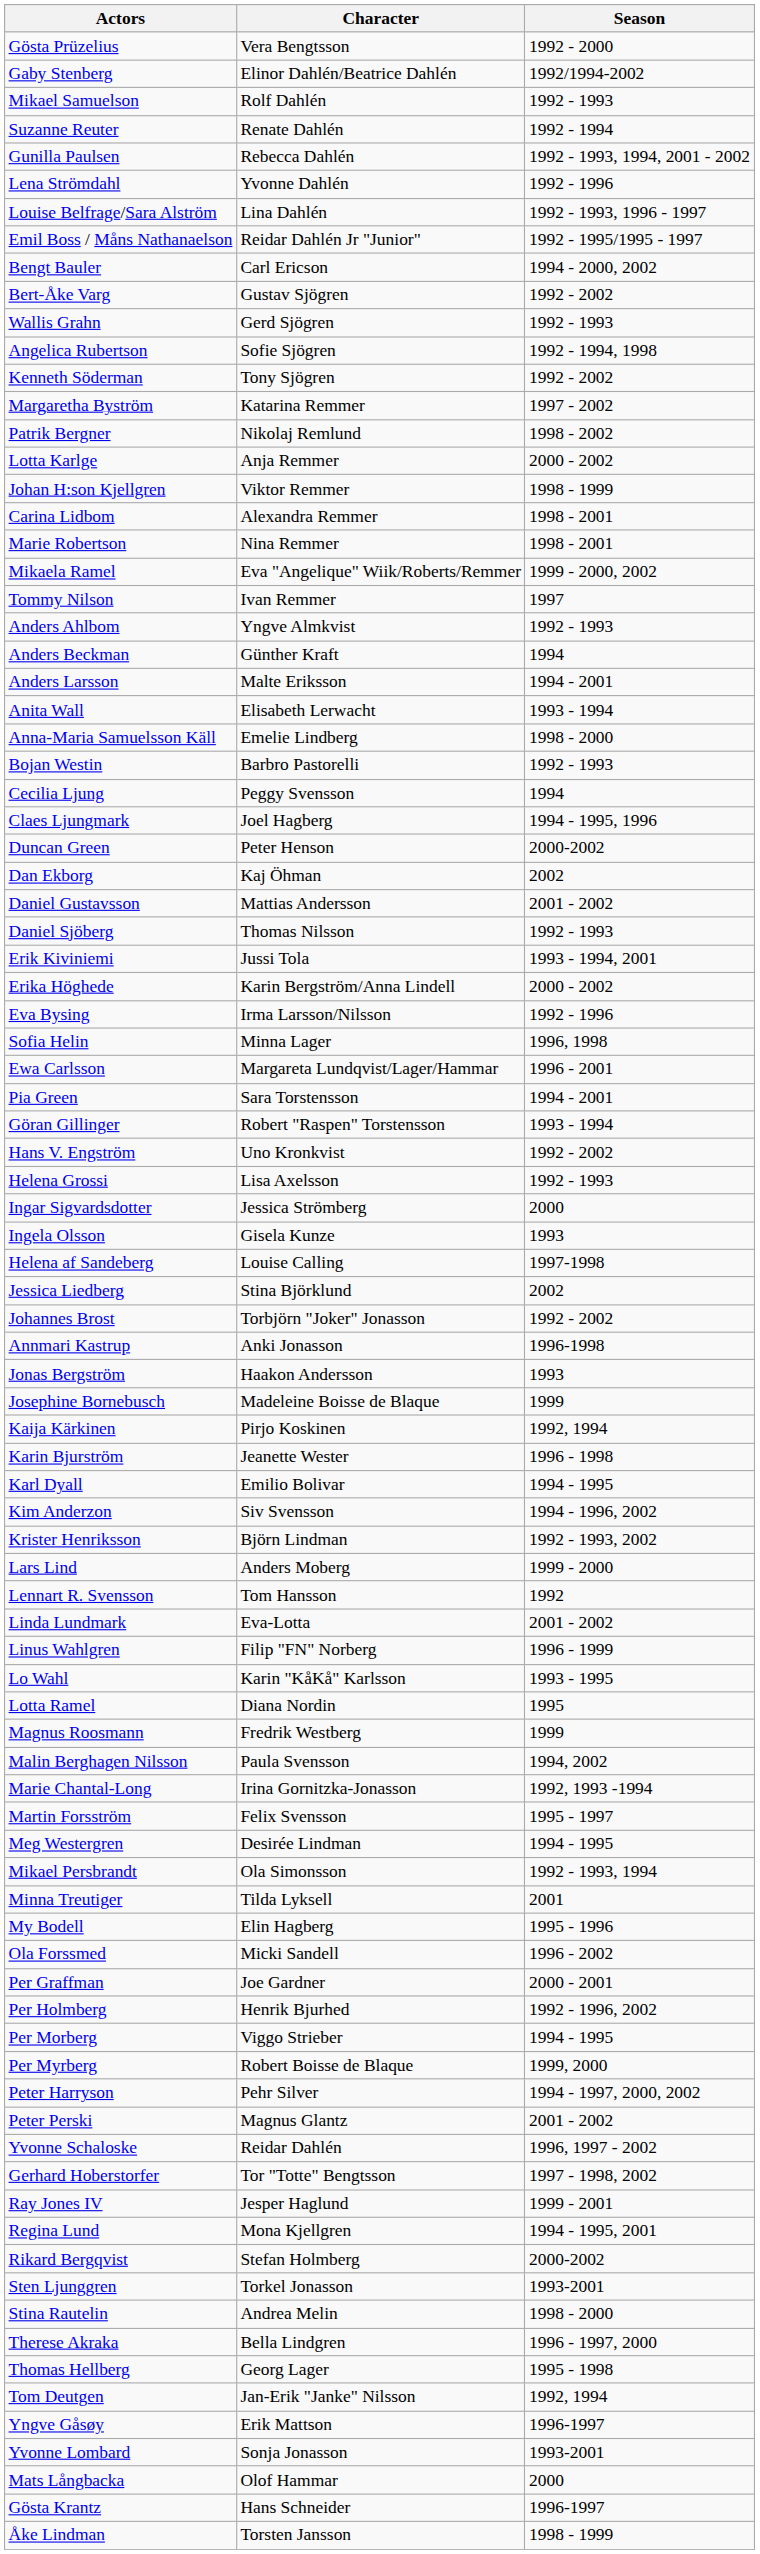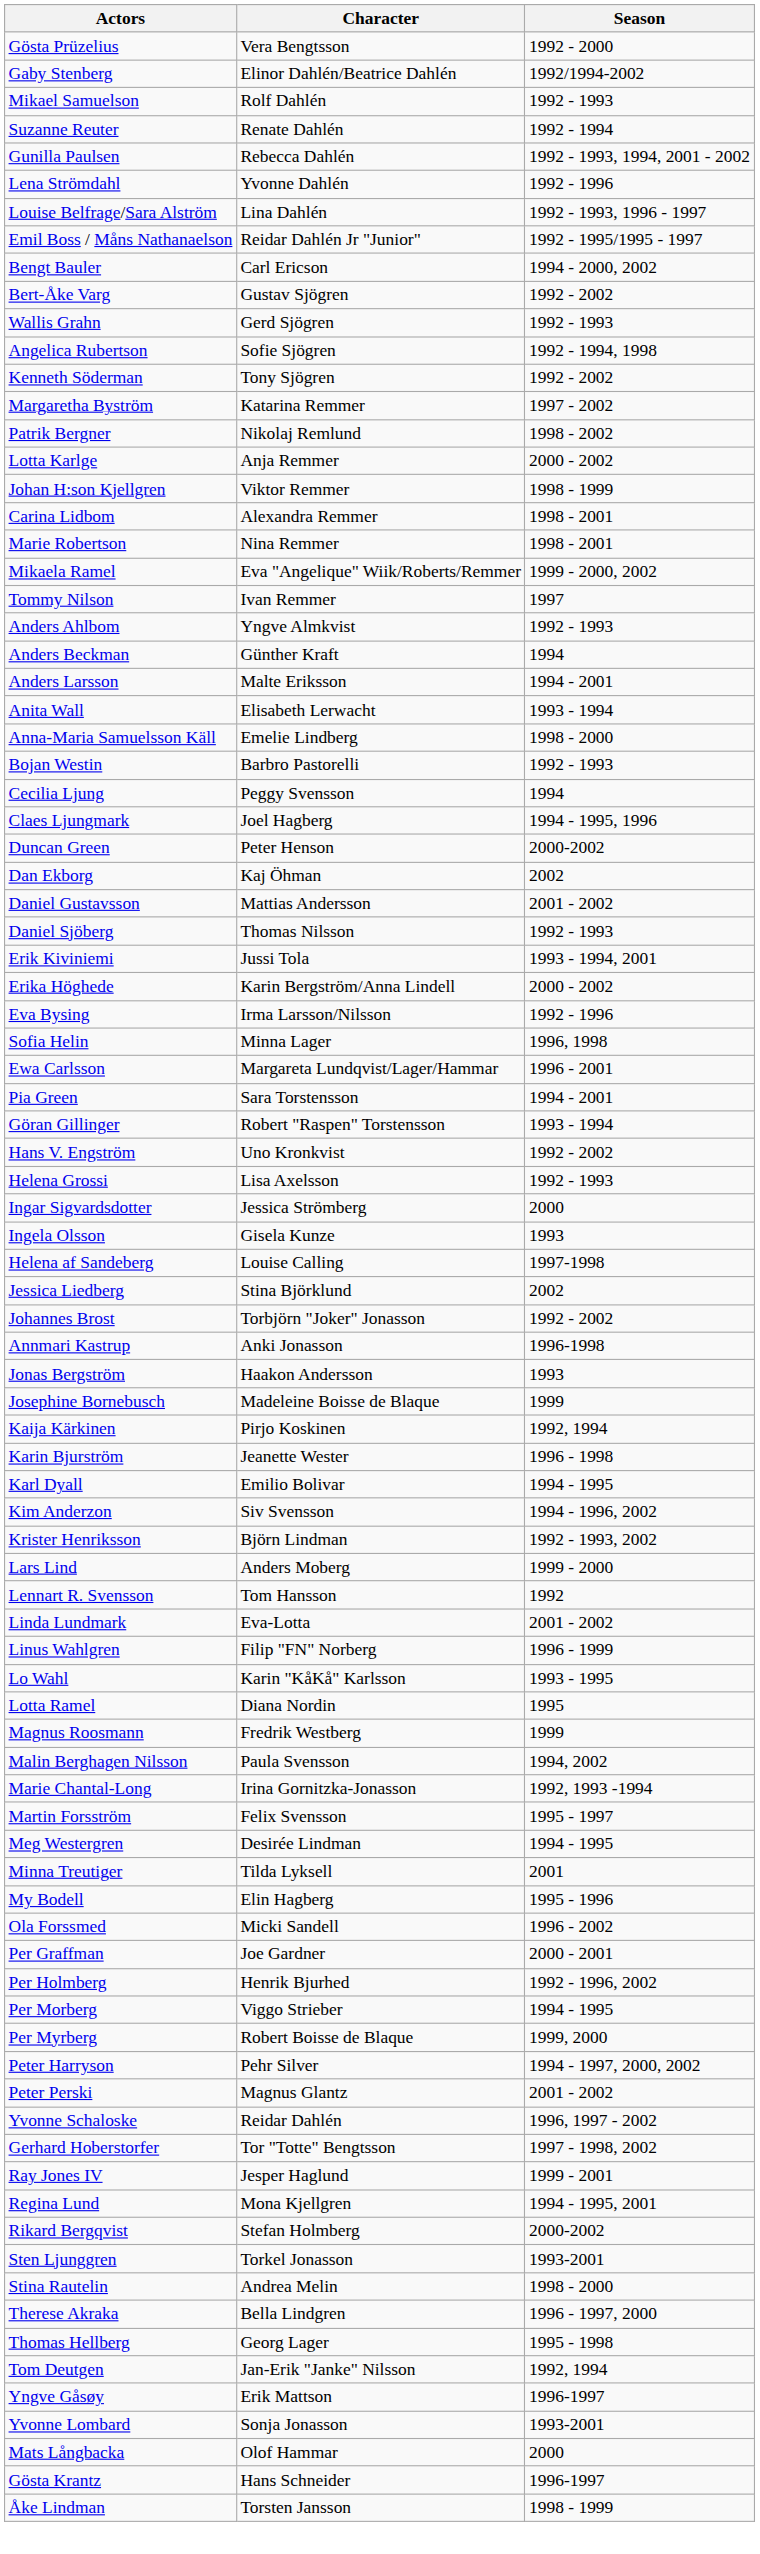 <table class="sortable wikitable">
 <tr style="background:#ccc;">
 <th>Actors</th>
 <th>Character</th>
 <th>Season</th>
 </tr>
 <tr>
 <td><a href='#'>Gösta Prüzelius</a></td>
 <td>Vera Bengtsson</td>
 <td>1992 - 2000</td>
 </tr>
 <tr>
 <td><a href='#'>Gaby Stenberg</a></td>
 <td>Elinor Dahlén/Beatrice Dahlén</td>
 <td>1992/1994-2002</td>
 </tr>
 <tr>
 <td><a href='#'>Mikael Samuelson</a></td>
 <td>Rolf Dahlén</td>
 <td>1992 - 1993</td>
 </tr>
 <tr>
 <td><a href='#'>Suzanne Reuter</a></td>
 <td>Renate Dahlén</td>
 <td>1992 - 1994</td>
 </tr>
 <tr>
 <td><a href='#'>Gunilla Paulsen</a></td>
 <td>Rebecca Dahlén</td>
 <td>1992 - 1993, 1994, 2001 - 2002</td>
 </tr>
 <tr>
 <td><a href='#'>Lena Strömdahl</a></td>
 <td>Yvonne Dahlén</td>
 <td>1992 - 1996</td>
 </tr>
 <tr>
 <td><a href='#'>Louise Belfrage</a>/<a href='#'>Sara Alström</a></td>
 <td>Lina Dahlén</td>
 <td>1992 - 1993, 1996 - 1997</td>
 </tr>
 <tr>
 <td><a href='#'>Emil Boss</a> / <a href='#'>Måns Nathanaelson</a></td>
 <td>Reidar Dahlén Jr "Junior"</td>
 <td>1992 - 1995/1995 - 1997</td>
 </tr>
 <tr>
 <td><a href='#'>Bengt Bauler</a></td>
 <td>Carl Ericson</td>
 <td>1994 - 2000, 2002</td>
 </tr>
 <tr>
 <td><a href='#'>Bert-Åke Varg</a></td>
 <td>Gustav Sjögren</td>
 <td>1992 - 2002</td>
 </tr>
 <tr>
 <td><a href='#'>Wallis Grahn</a></td>
 <td>Gerd Sjögren</td>
 <td>1992 - 1993</td>
 </tr>
 <tr>
 <td><a href='#'>Angelica Rubertson</a></td>
 <td>Sofie Sjögren</td>
 <td>1992 - 1994, 1998</td>
 </tr>
 <tr>
 <td><a href='#'>Kenneth Söderman</a></td>
 <td>Tony Sjögren</td>
 <td>1992 - 2002</td>
 </tr>
 <tr>
 <td><a href='#'>Margaretha Byström</a></td>
 <td>Katarina Remmer</td>
 <td>1997 - 2002</td>
 </tr>
 <tr>
 <td><a href='#'>Patrik Bergner</a></td>
 <td>Nikolaj Remlund</td>
 <td>1998 - 2002</td>
 </tr>
 <tr>
 <td><a href='#'>Lotta Karlge</a></td>
 <td>Anja Remmer</td>
 <td>2000 - 2002</td>
 </tr>
 <tr>
 <td><a href='#'>Johan H:son Kjellgren</a></td>
 <td>Viktor Remmer</td>
 <td>1998 - 1999</td>
 </tr>
 <tr>
 <td><a href='#'>Carina Lidbom</a></td>
 <td>Alexandra Remmer</td>
 <td>1998 - 2001</td>
 </tr>
 <tr>
 <td><a href='#'>Marie Robertson</a></td>
 <td>Nina Remmer</td>
 <td>1998 - 2001</td>
 </tr>
 <tr>
 <td><a href='#'>Mikaela Ramel</a></td>
 <td>Eva "Angelique" Wiik/Roberts/Remmer</td>
 <td>1999 - 2000, 2002</td>
 </tr>
 <tr>
 <td><a href='#'>Tommy Nilson</a></td>
 <td>Ivan Remmer</td>
 <td>1997</td>
 </tr>
 <tr>
 <td><a href='#'>Anders Ahlbom</a></td>
 <td>Yngve Almkvist</td>
 <td>1992 - 1993</td>
 </tr>
 <tr>
 <td><a href='#'>Anders Beckman</a></td>
 <td>Günther Kraft</td>
 <td>1994</td>
 </tr>
 <tr>
 <td><a href='#'>Anders Larsson</a></td>
 <td>Malte Eriksson</td>
 <td>1994 - 2001</td>
 </tr>
 <tr>
 <td><a href='#'>Anita Wall</a></td>
 <td>Elisabeth Lerwacht</td>
 <td>1993 - 1994</td>
 </tr>
 <tr>
 <td><a href='#'>Anna-Maria Samuelsson Käll</a></td>
 <td>Emelie Lindberg</td>
 <td>1998 - 2000</td>
 </tr>
 <tr>
 <td><a href='#'>Bojan Westin</a></td>
 <td>Barbro Pastorelli</td>
 <td>1992 - 1993</td>
 </tr>
 <tr>
 <td><a href='#'>Cecilia Ljung</a></td>
 <td>Peggy Svensson</td>
 <td>1994</td>
 </tr>
 <tr>
 <td><a href='#'>Claes Ljungmark</a></td>
 <td>Joel Hagberg</td>
 <td>1994 - 1995, 1996</td>
 </tr>
 <tr>
 <td><a href='#'>Duncan Green</a></td>
 <td>Peter Henson</td>
 <td>2000-2002</td>
 </tr>
 <tr>
 <td><a href='#'>Dan Ekborg</a></td>
 <td>Kaj Öhman</td>
 <td>2002</td>
 </tr>
 <tr>
 <td><a href='#'>Daniel Gustavsson</a></td>
 <td>Mattias Andersson</td>
 <td>2001 - 2002</td>
 </tr>
 <tr>
 <td><a href='#'>Daniel Sjöberg</a></td>
 <td>Thomas Nilsson</td>
 <td>1992 - 1993</td>
 </tr>
 <tr>
 <td><a href='#'>Erik Kiviniemi</a></td>
 <td>Jussi Tola</td>
 <td>1993 - 1994, 2001</td>
 </tr>
 <tr>
 <td><a href='#'>Erika Höghede</a></td>
 <td>Karin Bergström/Anna Lindell</td>
 <td>2000 - 2002</td>
 </tr>
 <tr>
 <td><a href='#'>Eva Bysing</a></td>
 <td>Irma Larsson/Nilsson</td>
 <td>1992 - 1996</td>
 </tr>
 <tr>
 <td><a href='#'>Sofia Helin</a></td>
 <td>Minna Lager</td>
 <td>1996, 1998</td>
 </tr>
 <tr>
 <td><a href='#'>Ewa Carlsson</a></td>
 <td>Margareta Lundqvist/Lager/Hammar</td>
 <td>1996 - 2001</td>
 </tr>
 <tr>
 <td><a href='#'>Pia Green</a></td>
 <td>Sara Torstensson</td>
 <td>1994 - 2001</td>
 </tr>
 <tr>
 <td><a href='#'>Göran Gillinger</a></td>
 <td>Robert "Raspen" Torstensson</td>
 <td>1993 - 1994</td>
 </tr>
 <tr>
 <td><a href='#'>Hans V. Engström</a></td>
 <td>Uno Kronkvist</td>
 <td>1992 - 2002</td>
 </tr>
 <tr>
 <td><a href='#'>Helena Grossi</a></td>
 <td>Lisa Axelsson</td>
 <td>1992 - 1993</td>
 </tr>
 <tr>
 <td><a href='#'>Ingar Sigvardsdotter</a></td>
 <td>Jessica Strömberg</td>
 <td>2000</td>
 </tr>
 <tr>
 <td><a href='#'>Ingela Olsson</a></td>
 <td>Gisela Kunze</td>
 <td>1993</td>
 </tr>
 <tr>
 <td><a href='#'>Helena af Sandeberg</a></td>
 <td>Louise Calling</td>
 <td>1997-1998</td>
 </tr>
 <tr>
 <td><a href='#'>Jessica Liedberg</a></td>
 <td>Stina Björklund</td>
 <td>2002</td>
 </tr>
 <tr>
 <td><a href='#'>Johannes Brost</a></td>
 <td>Torbjörn "Joker" Jonasson</td>
 <td>1992 - 2002</td>
 </tr>
 <tr>
 <td><a href='#'>Annmari Kastrup</a></td>
 <td>Anki Jonasson</td>
 <td>1996-1998</td>
 </tr>
 <tr>
 <td><a href='#'>Jonas Bergström</a></td>
 <td>Haakon Andersson</td>
 <td>1993</td>
 </tr>
 <tr>
 <td><a href='#'>Josephine Bornebusch</a></td>
 <td>Madeleine Boisse de Blaque</td>
 <td>1999</td>
 </tr>
 <tr>
 <td><a href='#'>Kaija Kärkinen</a></td>
 <td>Pirjo Koskinen</td>
 <td>1992, 1994</td>
 </tr>
 <tr>
 <td><a href='#'>Karin Bjurström</a></td>
 <td>Jeanette Wester</td>
 <td>1996 - 1998</td>
 </tr>
 <tr>
 <td><a href='#'>Karl Dyall</a></td>
 <td>Emilio Bolivar</td>
 <td>1994 - 1995</td>
 </tr>
 <tr>
 <td><a href='#'>Kim Anderzon</a></td>
 <td>Siv Svensson</td>
 <td>1994 - 1996, 2002</td>
 </tr>
 <tr>
 <td><a href='#'>Krister Henriksson</a></td>
 <td>Björn Lindman</td>
 <td>1992 - 1993, 2002</td>
 </tr>
 <tr>
 <td><a href='#'>Lars Lind</a></td>
 <td>Anders Moberg</td>
 <td>1999 - 2000</td>
 </tr>
 <tr>
 <td><a href='#'>Lennart R. Svensson</a></td>
 <td>Tom Hansson</td>
 <td>1992</td>
 </tr>
 <tr>
 <td><a href='#'>Linda Lundmark</a></td>
 <td>Eva-Lotta</td>
 <td>2001 - 2002</td>
 </tr>
 <tr>
 <td><a href='#'>Linus Wahlgren</a></td>
 <td>Filip "FN" Norberg</td>
 <td>1996 - 1999</td>
 </tr>
 <tr>
 <td><a href='#'>Lo Wahl</a></td>
 <td>Karin "KåKå" Karlsson</td>
 <td>1993 - 1995</td>
 </tr>
 <tr>
 <td><a href='#'>Lotta Ramel</a></td>
 <td>Diana Nordin</td>
 <td>1995</td>
 </tr>
 <tr>
 <td><a href='#'>Magnus Roosmann</a></td>
 <td>Fredrik Westberg</td>
 <td>1999</td>
 </tr>
 <tr>
 <td><a href='#'>Malin Berghagen Nilsson</a></td>
 <td>Paula Svensson</td>
 <td>1994, 2002</td>
 </tr>
 <tr>
 <td><a href='#'>Marie Chantal-Long</a></td>
 <td>Irina Gornitzka-Jonasson</td>
 <td>1992, 1993 -1994</td>
 </tr>
 <tr>
 <td><a href='#'>Martin Forsström</a></td>
 <td>Felix Svensson</td>
 <td>1995 - 1997</td>
 </tr>
 <tr>
 <td><a href='#'>Meg Westergren</a></td>
 <td>Desirée Lindman</td>
 <td>1994 - 1995</td>
 </tr>
 <tr>
-<td><a href='#'>Mikael Persbrandt</a></td>
-<td>Ola Simonsson</td>
-<td>1992 - 1993, 1994</td>
-</tr>
-<tr>
 <td><a href='#'>Minna Treutiger</a></td>
 <td>Tilda Lyksell</td>
 <td>2001</td>
 </tr>
 <tr>
 <td><a href='#'>My Bodell</a></td>
 <td>Elin Hagberg</td>
 <td>1995 - 1996</td>
 </tr>
 <tr>
 <td><a href='#'>Ola Forssmed</a></td>
 <td>Micki Sandell</td>
 <td>1996 - 2002</td>
 </tr>
 <tr>
 <td><a href='#'>Per Graffman</a></td>
 <td>Joe Gardner</td>
 <td>2000 - 2001</td>
 </tr>
 <tr>
 <td><a href='#'>Per Holmberg</a></td>
 <td>Henrik Bjurhed</td>
 <td>1992 - 1996, 2002</td>
 </tr>
 <tr>
 <td><a href='#'>Per Morberg</a></td>
 <td>Viggo Strieber</td>
 <td>1994 - 1995</td>
 </tr>
 <tr>
 <td><a href='#'>Per Myrberg</a></td>
 <td>Robert Boisse de Blaque</td>
 <td>1999, 2000</td>
 </tr>
 <tr>
 <td><a href='#'>Peter Harryson</a></td>
 <td>Pehr Silver</td>
 <td>1994 - 1997, 2000, 2002</td>
 </tr>
 <tr>
 <td><a href='#'>Peter Perski</a></td>
 <td>Magnus Glantz</td>
 <td>2001 - 2002</td>
 </tr>
 <tr>
 <td><a href='#'>Yvonne Schaloske</a></td>
 <td>Reidar Dahlén</td>
 <td>1996, 1997 - 2002</td>
 </tr>
 <tr>
 <td><a href='#'>Gerhard Hoberstorfer</a></td>
 <td>Tor "Totte" Bengtsson</td>
 <td>1997 - 1998, 2002</td>
 </tr>
 <tr>
 <td><a href='#'>Ray Jones IV</a></td>
 <td>Jesper Haglund</td>
 <td>1999 - 2001</td>
 </tr>
 <tr>
 <td><a href='#'>Regina Lund</a></td>
 <td>Mona Kjellgren</td>
 <td>1994 - 1995, 2001</td>
 </tr>
 <tr>
 <td><a href='#'>Rikard Bergqvist</a></td>
 <td>Stefan Holmberg</td>
 <td>2000-2002</td>
 </tr>
 <tr>
 <td><a href='#'>Sten Ljunggren</a></td>
 <td>Torkel Jonasson</td>
 <td>1993-2001</td>
 </tr>
 <tr>
 <td><a href='#'>Stina Rautelin</a></td>
 <td>Andrea Melin</td>
 <td>1998 - 2000</td>
 </tr>
 <tr>
 <td><a href='#'>Therese Akraka</a></td>
 <td>Bella Lindgren</td>
 <td>1996 - 1997, 2000</td>
 </tr>
 <tr>
 <td><a href='#'>Thomas Hellberg</a></td>
 <td>Georg Lager</td>
 <td>1995 - 1998</td>
 </tr>
 <tr>
 <td><a href='#'>Tom Deutgen</a></td>
 <td>Jan-Erik "Janke" Nilsson</td>
 <td>1992, 1994</td>
 </tr>
 <tr>
 <td><a href='#'>Yngve Gåsøy</a></td>
 <td>Erik Mattson</td>
 <td>1996-1997</td>
 </tr>
 <tr>
 <td><a href='#'>Yvonne Lombard</a></td>
 <td>Sonja Jonasson</td>
 <td>1993-2001</td>
 </tr>
 <tr>
 <td><a href='#'>Mats Långbacka</a></td>
 <td>Olof Hammar</td>
 <td>2000</td>
 </tr>
 <tr>
 <td><a href='#'>Gösta Krantz</a></td>
 <td>Hans Schneider</td>
 <td>1996-1997</td>
 </tr>
 <tr>
 <td><a href='#'>Åke Lindman</a></td>
 <td>Torsten Jansson</td>
 <td>1998 - 1999</td>
 </tr>
 </table>
